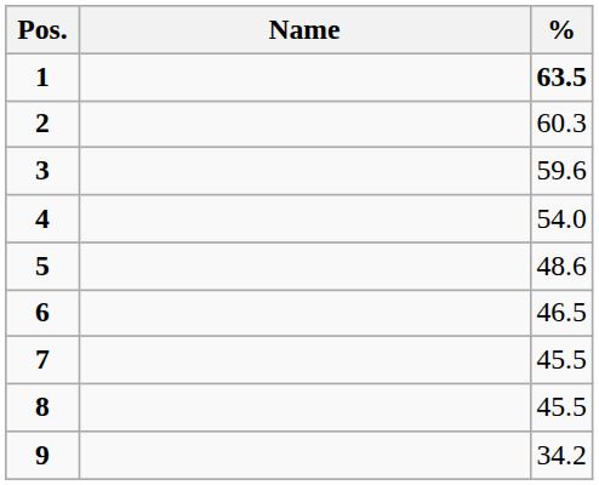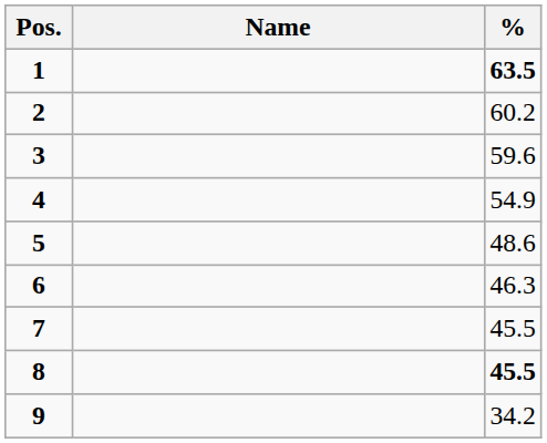 <table class="wikitable" style="text-align:center; font-size:90%;">
 <tr>
 <th width=30px>Pos.</th>
 <th width=220px>Name</th>
 <th width=20px>%</th>
 </tr>
 <tr>
 <td><strong>1</strong></td>
 <td align=left><strong></strong></td>
 <td><strong>63.5</strong></td>
 </tr>
 <tr>
 <td><strong>2</strong></td>
 <td align=left></td>
-<td>60.3</td>
+<td>60.2</td>
 </tr>
 <tr>
 <td><strong>3</strong></td>
 <td align=left></td>
 <td>59.6</td>
 </tr>
 <tr>
 <td><strong>4</strong></td>
 <td align=left></td>
-<td>54.0</td>
+<td>54.9</td>
 </tr>
 <tr>
 <td><strong>5</strong></td>
 <td align=left></td>
 <td>48.6</td>
 </tr>
 <tr>
 <td><strong>6</strong></td>
 <td align=left></td>
-<td>46.5</td>
+<td>46.3</td>
 </tr>
 <tr>
 <td><strong>7</strong></td>
 <td align=left></td>
 <td>45.5</td>
 </tr>
 <tr>
 <td><strong>8</strong></td>
 <td align=left></td>
-<td>45.5</td>
+<td><strong>45.5</strong></td>
 </tr>
 <tr>
 <td><strong>9</strong></td>
 <td align=left></td>
 <td>34.2</td>
 </tr>
 </table>
